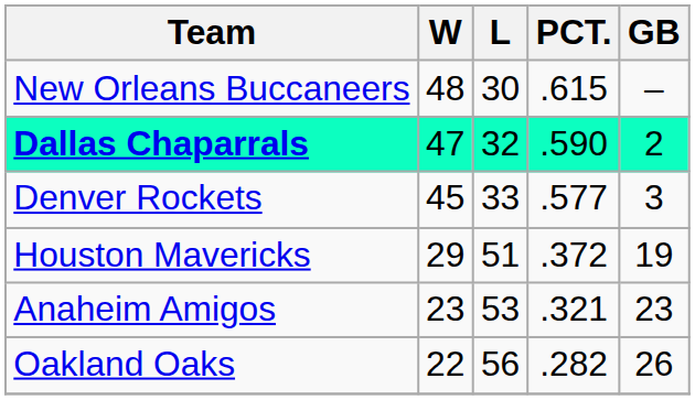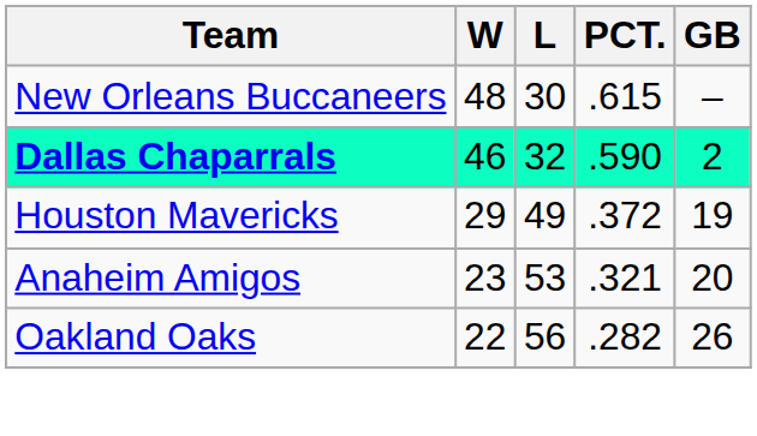 <table class="wikitable" style="text-align: center;">
 <tr>
 <th>Team</th>
 <th>W</th>
 <th>L</th>
 <th>PCT.</th>
 <th>GB</th>
 </tr>
 <tr>
 <td align="left"><a href='#'>New Orleans Buccaneers</a></td>
 <td>48</td>
 <td>30</td>
 <td>.615</td>
 <td>–</td>
 </tr>
 <tr bgcolor=“ccffcc”>
 <td align="left"><strong><a href='#'>Dallas Chaparrals</a></strong></td>
-<td>47</td>
+<td>46</td>
 <td>32</td>
 <td>.590</td>
 <td>2</td>
 </tr>
 <tr>
-<td align="left"><a href='#'>Denver Rockets</a></td>
-<td>45</td>
-<td>33</td>
-<td>.577</td>
-<td>3</td>
-</tr>
-<tr>
 <td align="left"><a href='#'>Houston Mavericks</a></td>
 <td>29</td>
-<td>51</td>
+<td>49</td>
 <td>.372</td>
 <td>19</td>
 </tr>
 <tr>
 <td align="left"><a href='#'>Anaheim Amigos</a></td>
 <td>23</td>
 <td>53</td>
 <td>.321</td>
-<td>23</td>
+<td>20</td>
 </tr>
 <tr>
 <td align="left"><a href='#'>Oakland Oaks</a></td>
 <td>22</td>
 <td>56</td>
 <td>.282</td>
 <td>26</td>
 </tr>
 <tr>
 </tr>
 </table>
